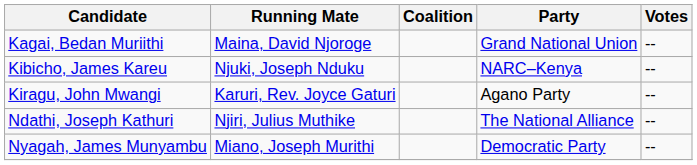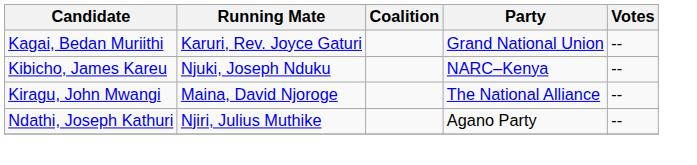 <table class="wikitable sortable">
 <tr>
 <th>Candidate</th>
 <th>Running Mate</th>
 <th>Coalition</th>
 <th>Party</th>
 <th>Votes</th>
 </tr>
 <tr>
 <td><a href='#'>Kagai, Bedan Muriithi</a></td>
-<td><a href='#'>Maina, David Njoroge</a></td>
+<td><a href='#'>Karuri, Rev. Joyce Gaturi</a></td>
 <td></td>
 <td><a href='#'>Grand National Union</a></td>
 <td>--</td>
 </tr>
 <tr>
 <td><a href='#'>Kibicho, James Kareu</a></td>
 <td><a href='#'>Njuki, Joseph Nduku</a></td>
 <td></td>
 <td><a href='#'>NARC–Kenya</a></td>
 <td>--</td>
 </tr>
 <tr>
 <td><a href='#'>Kiragu, John Mwangi</a></td>
-<td><a href='#'>Karuri, Rev. Joyce Gaturi</a></td>
+<td><a href='#'>Maina, David Njoroge</a></td>
 <td></td>
-<td>Agano Party</td>
+<td><a href='#'>The National Alliance</a></td>
 <td>--</td>
 </tr>
 <tr>
 <td><a href='#'>Ndathi, Joseph Kathuri</a></td>
 <td><a href='#'>Njiri, Julius Muthike</a></td>
 <td></td>
-<td><a href='#'>The National Alliance</a></td>
-<td>--</td>
-</tr>
-<tr>
-<td><a href='#'>Nyagah, James Munyambu</a></td>
-<td><a href='#'>Miano, Joseph Murithi</a></td>
-<td></td>
-<td><a href='#'>Democratic Party</a></td>
+<td>Agano Party</td>
 <td>--</td>
 </tr>
 <tr>
 </tr>
 </table>
